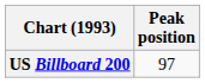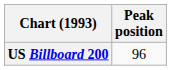 <table class="wikitable sortable plainrowheaders" style="text-align:center">
 <tr>
 <th scope="col">Chart (1993)</th>
 <th scope="col">Peak<br> position</th>
 </tr>
 <tr>
 <th scope="row">US <a href='#'><em>Billboard</em> 200</a></th>
-<td>97</td>
+<td>96</td>
 </tr>
 </table>
